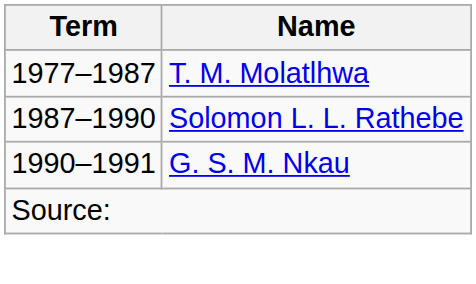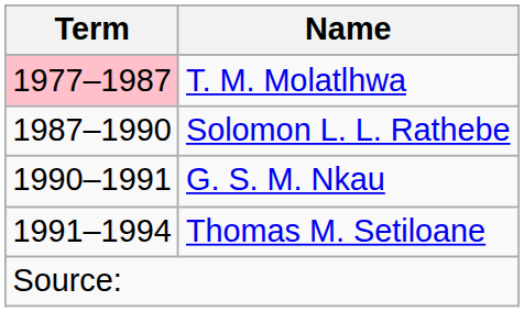 <table class="wikitable">
 <tr>
 <th>Term</th>
 <th>Name</th>
 </tr>
 <tr>
-<td>1977–1987</td>
+<td style="background: pink;">1977–1987</td>
 <td><a href='#'>T. M. Molatlhwa</a></td>
 </tr>
 <tr>
 <td>1987–1990</td>
 <td><a href='#'>Solomon L. L. Rathebe</a></td>
 </tr>
 <tr>
 <td>1990–1991</td>
 <td><a href='#'>G. S. M. Nkau</a></td>
 </tr>
 <tr>
+<td>1991–1994</td>
+<td><a href='#'>Thomas M. Setiloane</a></td>
+</tr>
+<tr>
 <td colspan=2>Source: </td>
 </tr>
 </table>
